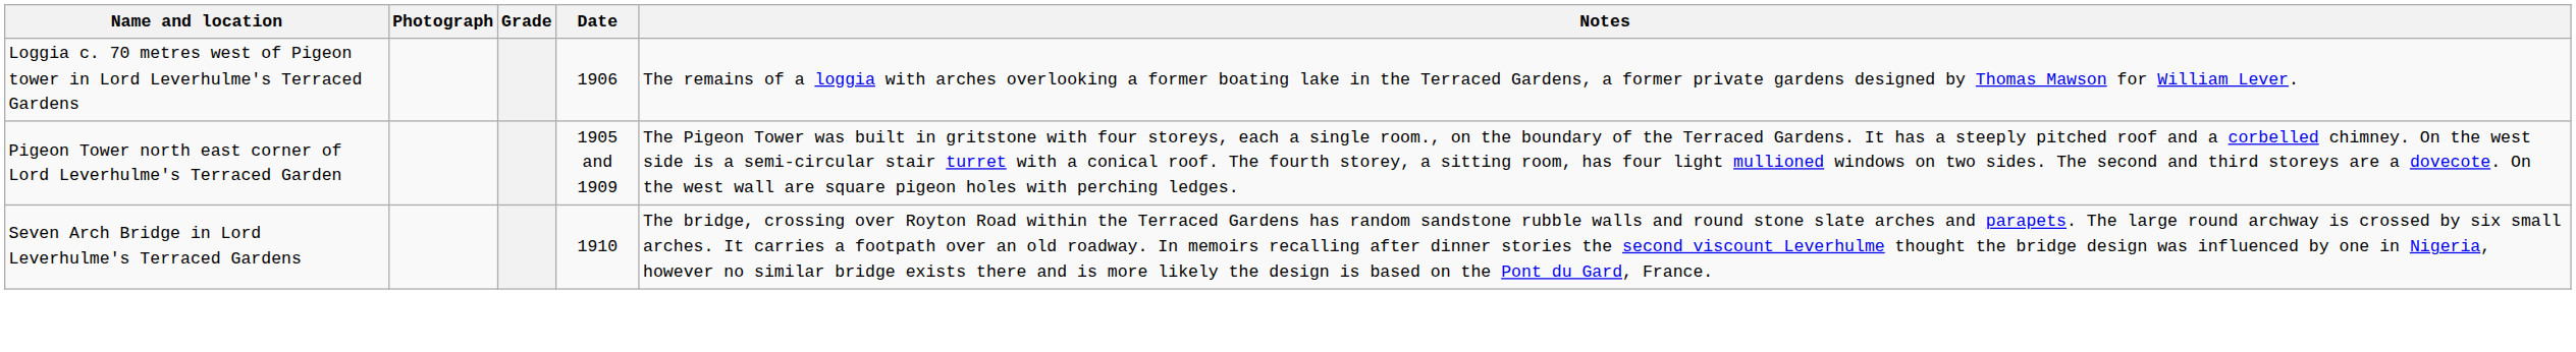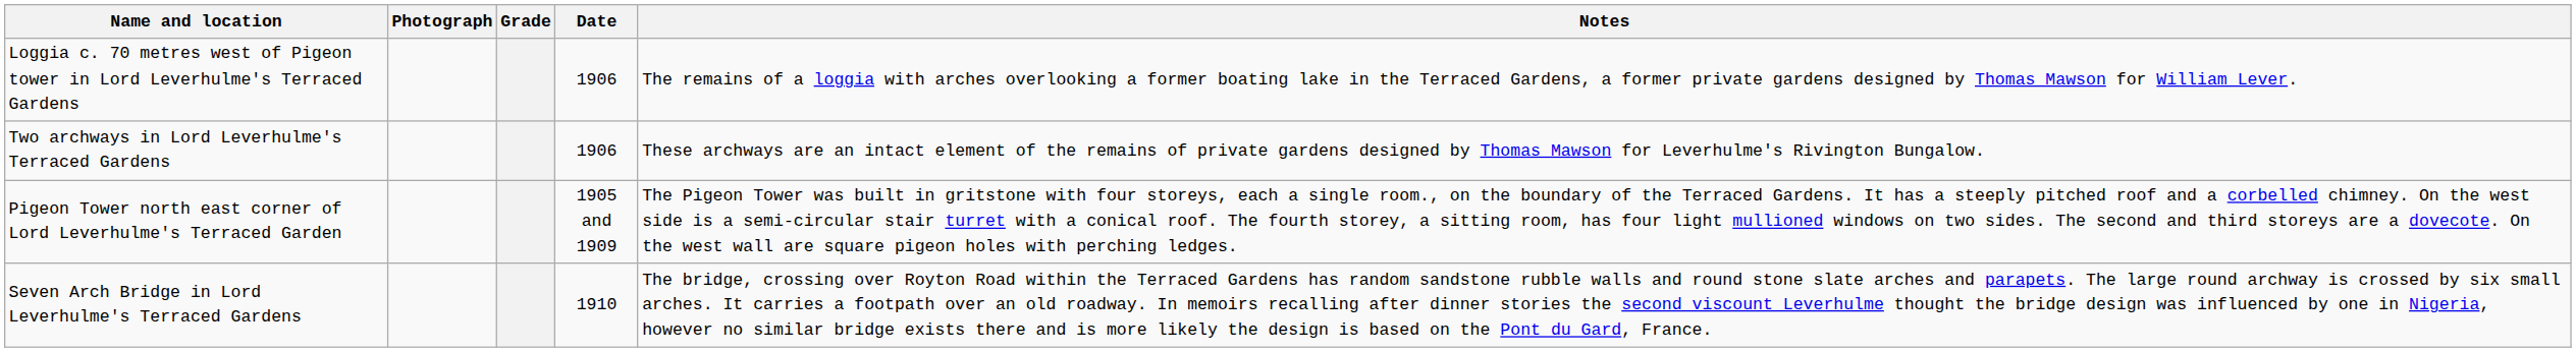 <table class="wikitable sortable" style="width:100%;border:0px;text-align:left;line-height:150%;">
 <tr>
 <th Name>Name and location</th>
 <th class="unsortable">Photograph</th>
 <th>Grade</th>
 <th>Date</th>
 <th class="unsortable">Notes</th>
 </tr>
 <tr>
 <td>Loggia c. 70 metres west of Pigeon tower in Lord Leverhulme's Terraced Gardens <br><small></small></td>
 <td></td>
 <th></th>
 <td align="center">1906</td>
 <td>The remains of a <a href='#'>loggia</a> with arches overlooking a former boating lake in the Terraced Gardens, a former private gardens designed by <a href='#'>Thomas Mawson</a> for <a href='#'>William Lever</a>.</td>
+</tr>
+<tr>
+<td>Two archways in Lord Leverhulme's Terraced Gardens <br><small></small></td>
+<td></td>
+<th></th>
+<td align="center">1906</td>
+<td>These archways are an intact element of the remains of private gardens designed by <a href='#'>Thomas Mawson</a> for Leverhulme's Rivington Bungalow.</td>
 </tr>
 <tr>
 <td>Pigeon Tower north east corner of Lord Leverhulme's Terraced Garden <br><small></small></td>
 <td></td>
 <th></th>
 <td align="center">1905 and 1909</td>
 <td>The Pigeon Tower was built in gritstone with four storeys, each a single room., on the boundary of the Terraced Gardens. It has a steeply pitched roof and a <a href='#'>corbelled</a> chimney. On the west side is a semi-circular stair <a href='#'>turret</a> with a conical roof. The fourth storey, a sitting room, has four light <a href='#'>mullioned</a> windows on two sides. The second and third storeys are a <a href='#'>dovecote</a>. On the west wall are square pigeon holes with perching ledges.</td>
 </tr>
 <tr>
 <td>Seven Arch Bridge in Lord Leverhulme's Terraced Gardens <br><small></small></td>
 <td></td>
 <th></th>
 <td align="center">1910</td>
 <td>The bridge, crossing over Royton Road within the Terraced Gardens has random sandstone rubble walls and round stone slate arches and <a href='#'>parapets</a>. The large round archway is crossed by six small arches. It carries a footpath over an old roadway. In memoirs recalling after dinner stories the <a href='#'>second viscount Leverhulme</a> thought the bridge design was influenced by one in <a href='#'>Nigeria</a>, however no similar bridge exists there and is more likely the design is based on the <a href='#'>Pont du Gard</a>, France.</td>
 </tr>
 <tr>
 </tr>
 </table>
